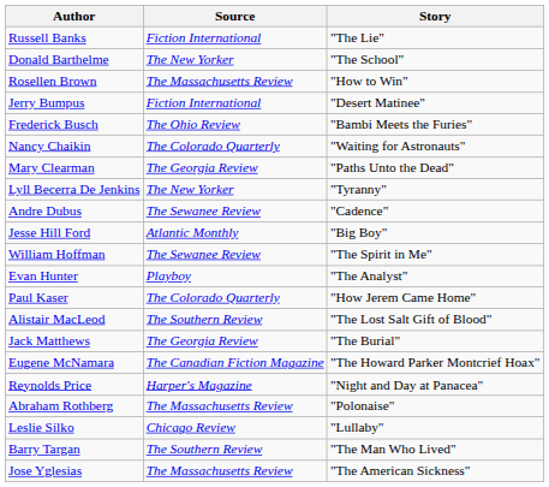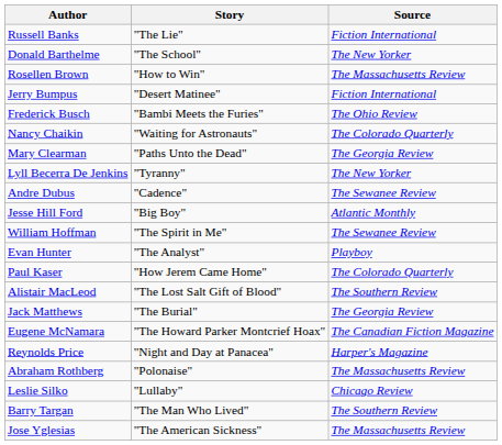 <table class="wikitable">
 <tr>
 <th>Author</th>
+<th>Story</th>
 <th>Source</th>
-<th>Story</th>
 </tr>
 <tr>
 <td><a href='#'>Russell Banks</a></td>
+<td>"The Lie"</td>
 <td><em><a href='#'>Fiction International</a></em></td>
-<td>"The Lie"</td>
 </tr>
 <tr>
 <td><a href='#'>Donald Barthelme</a></td>
+<td>"The School"</td>
 <td><em><a href='#'>The New Yorker</a></em></td>
-<td>"The School"</td>
 </tr>
 <tr>
 <td><a href='#'>Rosellen Brown</a></td>
+<td>"How to Win"</td>
 <td><em><a href='#'>The Massachusetts Review</a></em></td>
-<td>"How to Win"</td>
 </tr>
 <tr>
 <td><a href='#'>Jerry Bumpus</a></td>
+<td>"Desert Matinee"</td>
 <td><em><a href='#'>Fiction International</a></em></td>
-<td>"Desert Matinee"</td>
 </tr>
 <tr>
 <td><a href='#'>Frederick Busch</a></td>
+<td>"Bambi Meets the Furies"</td>
 <td><em><a href='#'>The Ohio Review</a></em></td>
-<td>"Bambi Meets the Furies"</td>
 </tr>
 <tr>
 <td><a href='#'>Nancy Chaikin</a></td>
+<td>"Waiting for Astronauts"</td>
 <td><em><a href='#'>The Colorado Quarterly</a></em></td>
-<td>"Waiting for Astronauts"</td>
 </tr>
 <tr>
 <td><a href='#'>Mary Clearman</a></td>
+<td>"Paths Unto the Dead"</td>
 <td><em><a href='#'>The Georgia Review</a></em></td>
-<td>"Paths Unto the Dead"</td>
 </tr>
 <tr>
 <td><a href='#'>Lyll Becerra De Jenkins</a></td>
+<td>"Tyranny"</td>
 <td><em><a href='#'>The New Yorker</a></em></td>
-<td>"Tyranny"</td>
 </tr>
 <tr>
 <td><a href='#'>Andre Dubus</a></td>
+<td>"Cadence"</td>
 <td><em><a href='#'>The Sewanee Review</a></em></td>
-<td>"Cadence"</td>
 </tr>
 <tr>
 <td><a href='#'>Jesse Hill Ford</a></td>
+<td>"Big Boy"</td>
 <td><em><a href='#'>Atlantic Monthly</a></em></td>
-<td>"Big Boy"</td>
 </tr>
 <tr>
 <td><a href='#'>William Hoffman</a></td>
+<td>"The Spirit in Me"</td>
 <td><em><a href='#'>The Sewanee Review</a></em></td>
-<td>"The Spirit in Me"</td>
 </tr>
 <tr>
 <td><a href='#'>Evan Hunter</a></td>
+<td>"The Analyst"</td>
 <td><em><a href='#'>Playboy</a></em></td>
-<td>"The Analyst"</td>
 </tr>
 <tr>
 <td><a href='#'>Paul Kaser</a></td>
+<td>"How Jerem Came Home"</td>
 <td><em><a href='#'>The Colorado Quarterly</a></em></td>
-<td>"How Jerem Came Home"</td>
 </tr>
 <tr>
 <td><a href='#'>Alistair MacLeod</a></td>
+<td>"The Lost Salt Gift of Blood"</td>
 <td><em><a href='#'>The Southern Review</a></em></td>
-<td>"The Lost Salt Gift of Blood"</td>
 </tr>
 <tr>
 <td><a href='#'>Jack Matthews</a></td>
+<td>"The Burial"</td>
 <td><em><a href='#'>The Georgia Review</a></em></td>
-<td>"The Burial"</td>
 </tr>
 <tr>
 <td><a href='#'>Eugene McNamara</a></td>
+<td>"The Howard Parker Montcrief Hoax"</td>
 <td><em><a href='#'>The Canadian Fiction Magazine</a></em></td>
-<td>"The Howard Parker Montcrief Hoax"</td>
 </tr>
 <tr>
 <td><a href='#'>Reynolds Price</a></td>
+<td>"Night and Day at Panacea"</td>
 <td><em><a href='#'>Harper's Magazine</a></em></td>
-<td>"Night and Day at Panacea"</td>
 </tr>
 <tr>
 <td><a href='#'>Abraham Rothberg</a></td>
+<td>"Polonaise"</td>
 <td><em><a href='#'>The Massachusetts Review</a></em></td>
-<td>"Polonaise"</td>
 </tr>
 <tr>
 <td><a href='#'>Leslie Silko</a></td>
+<td>"Lullaby"</td>
 <td><em><a href='#'>Chicago Review</a></em></td>
-<td>"Lullaby"</td>
 </tr>
 <tr>
 <td><a href='#'>Barry Targan</a></td>
+<td>"The Man Who Lived"</td>
 <td><em><a href='#'>The Southern Review</a></em></td>
-<td>"The Man Who Lived"</td>
 </tr>
 <tr>
 <td><a href='#'>Jose Yglesias</a></td>
+<td>"The American Sickness"</td>
 <td><em><a href='#'>The Massachusetts Review</a></em></td>
-<td>"The American Sickness"</td>
 </tr>
 </table>
